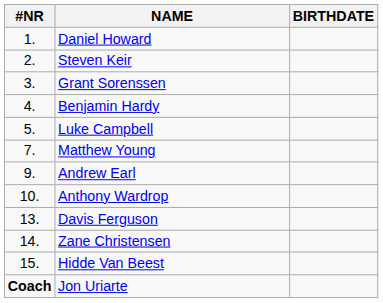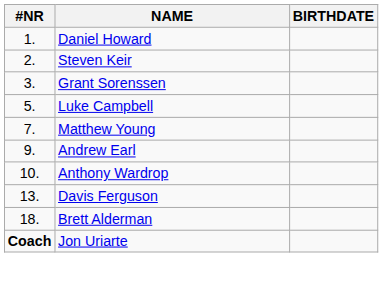 <table class="wikitable" style="border-collapse: collapse; font-size: 90%;">
 <tr>
 <th>#NR</th>
 <th align="left" style="width: 16em">NAME</th>
 <th>BIRTHDATE</th>
 </tr>
 <tr>
 <td align="center">1.</td>
 <td><a href='#'>Daniel Howard</a></td>
 <td align="center"></td>
 </tr>
 <tr>
 <td align="center">2.</td>
 <td><a href='#'>Steven Keir</a></td>
 <td align="center"></td>
 </tr>
 <tr>
 <td align="center">3.</td>
 <td><a href='#'>Grant Sorenssen</a></td>
-<td align="center"></td>
-</tr>
-<tr>
-<td align="center">4.</td>
-<td><a href='#'>Benjamin Hardy</a></td>
 <td align="center"></td>
 </tr>
 <tr>
 <td align="center">5.</td>
 <td><a href='#'>Luke Campbell</a></td>
 <td align="center"></td>
 </tr>
 <tr>
 <td align="center">7.</td>
 <td><a href='#'>Matthew Young</a></td>
 <td align="center"></td>
 </tr>
 <tr>
 <td align="center">9.</td>
 <td><a href='#'>Andrew Earl</a></td>
 <td align="center"></td>
 </tr>
 <tr>
 <td align="center">10.</td>
 <td><a href='#'>Anthony Wardrop</a></td>
 <td align="center"></td>
 </tr>
 <tr>
 <td align="center">13.</td>
 <td><a href='#'>Davis Ferguson</a></td>
 <td align="center"></td>
 </tr>
 <tr>
-<td align="center">14.</td>
-<td><a href='#'>Zane Christensen</a></td>
-<td align="center"></td>
-</tr>
-<tr>
-<td align="center">15.</td>
-<td><a href='#'>Hidde Van Beest</a></td>
+<td align="center">18.</td>
+<td><a href='#'>Brett Alderman</a></td>
 <td align="center"></td>
 </tr>
 <tr>
 <td align="center"><strong>Coach</strong></td>
 <td><a href='#'>Jon Uriarte</a></td>
 <td align="center"></td>
 </tr>
 </table>
